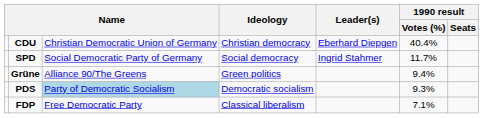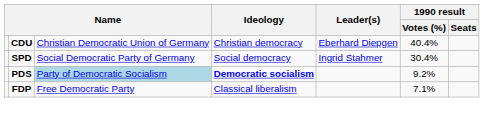 <table class="wikitable">
 <tr>
 <th rowspan=2 colspan=3>Name</th>
 <th rowspan=2>Ideology</th>
 <th rowspan=2>Leader(s)</th>
 <th colspan=2>1990 result</th>
 </tr>
 <tr>
 <th>Votes (%)</th>
 <th>Seats</th>
 </tr>
 <tr>
 <td bgcolor=></td>
 <td align=center><strong>CDU</strong></td>
 <td><a href='#'>Christian Democratic Union of Germany</a><br></td>
 <td><a href='#'>Christian democracy</a></td>
 <td><a href='#'>Eberhard Diepgen</a></td>
 <td align=center>40.4%</td>
 <td></td>
 </tr>
 <tr>
 <td bgcolor=></td>
 <td align=center><strong>SPD</strong></td>
 <td><a href='#'>Social Democratic Party of Germany</a><br></td>
 <td><a href='#'>Social democracy</a></td>
 <td><a href='#'>Ingrid Stahmer</a></td>
-<td align=center>11.7%</td>
-<td></td>
-</tr>
-<tr>
-<td bgcolor=></td>
-<td align=center><strong>Grüne</strong></td>
-<td><a href='#'>Alliance 90/The Greens</a><br></td>
-<td><a href='#'>Green politics</a></td>
-<td></td>
-<td align=center>9.4%</td>
+<td align=center>30.4%</td>
 <td></td>
 </tr>
 <tr>
 <td bgcolor=></td>
 <td align=center><strong>PDS</strong></td>
 <td style="background: lightblue;"><a href='#'>Party of Democratic Socialism</a><br></td>
-<td><a href='#'>Democratic socialism</a></td>
+<td><strong><a href='#'>Democratic socialism</a></strong></td>
 <td></td>
-<td align=center>9.3%</td>
+<td align=center>9.2%</td>
 <td></td>
 </tr>
 <tr>
 <td bgcolor=></td>
 <td align=center><strong>FDP</strong></td>
 <td><a href='#'>Free Democratic Party</a><br></td>
 <td><a href='#'>Classical liberalism</a></td>
 <td></td>
 <td align=center>7.1%</td>
 <td></td>
 </tr>
 </table>
